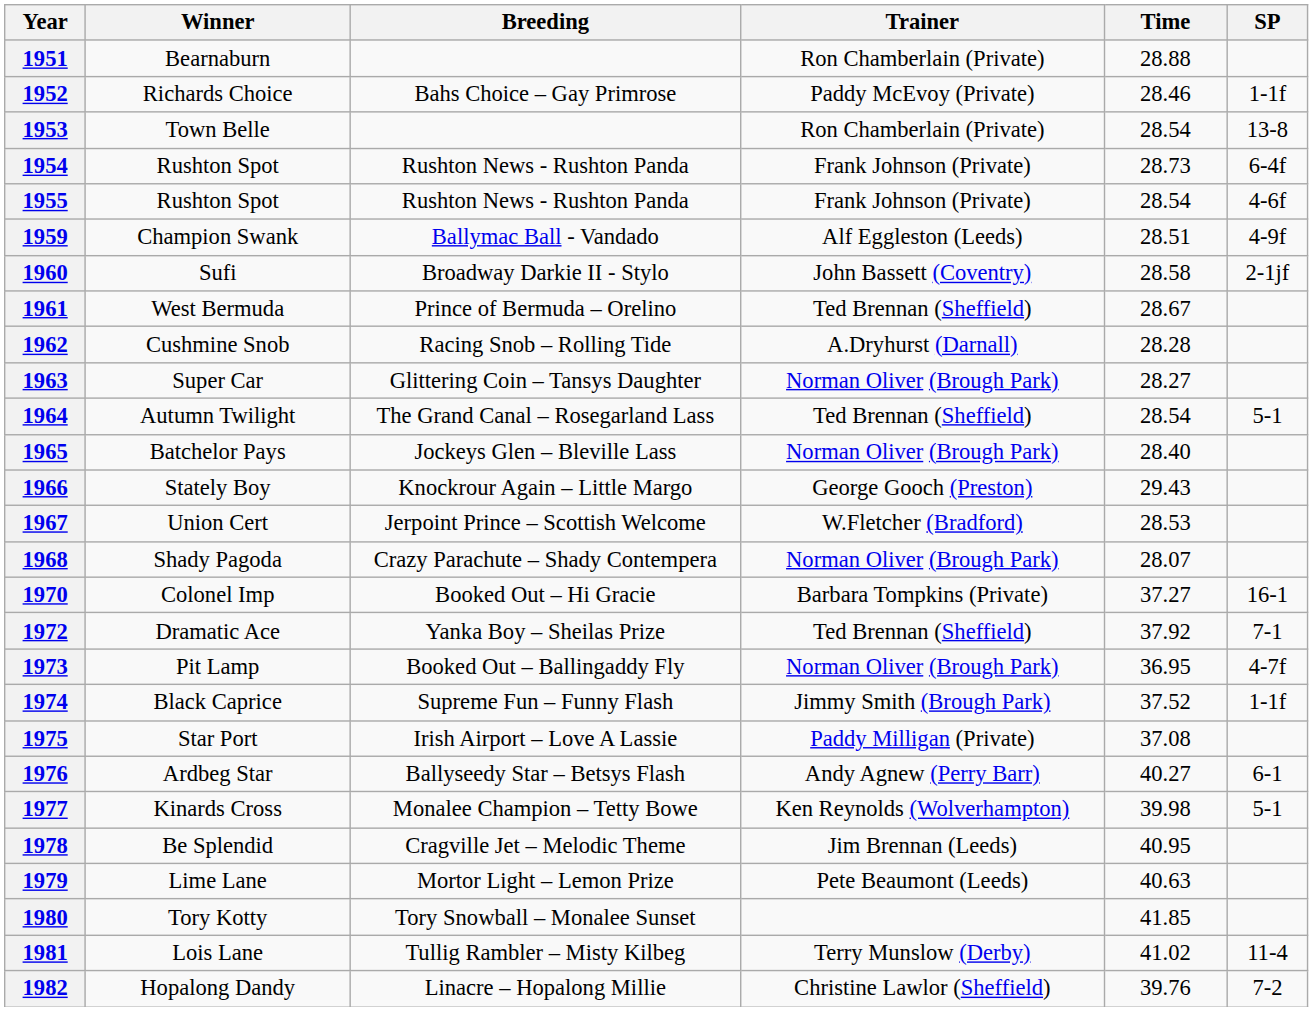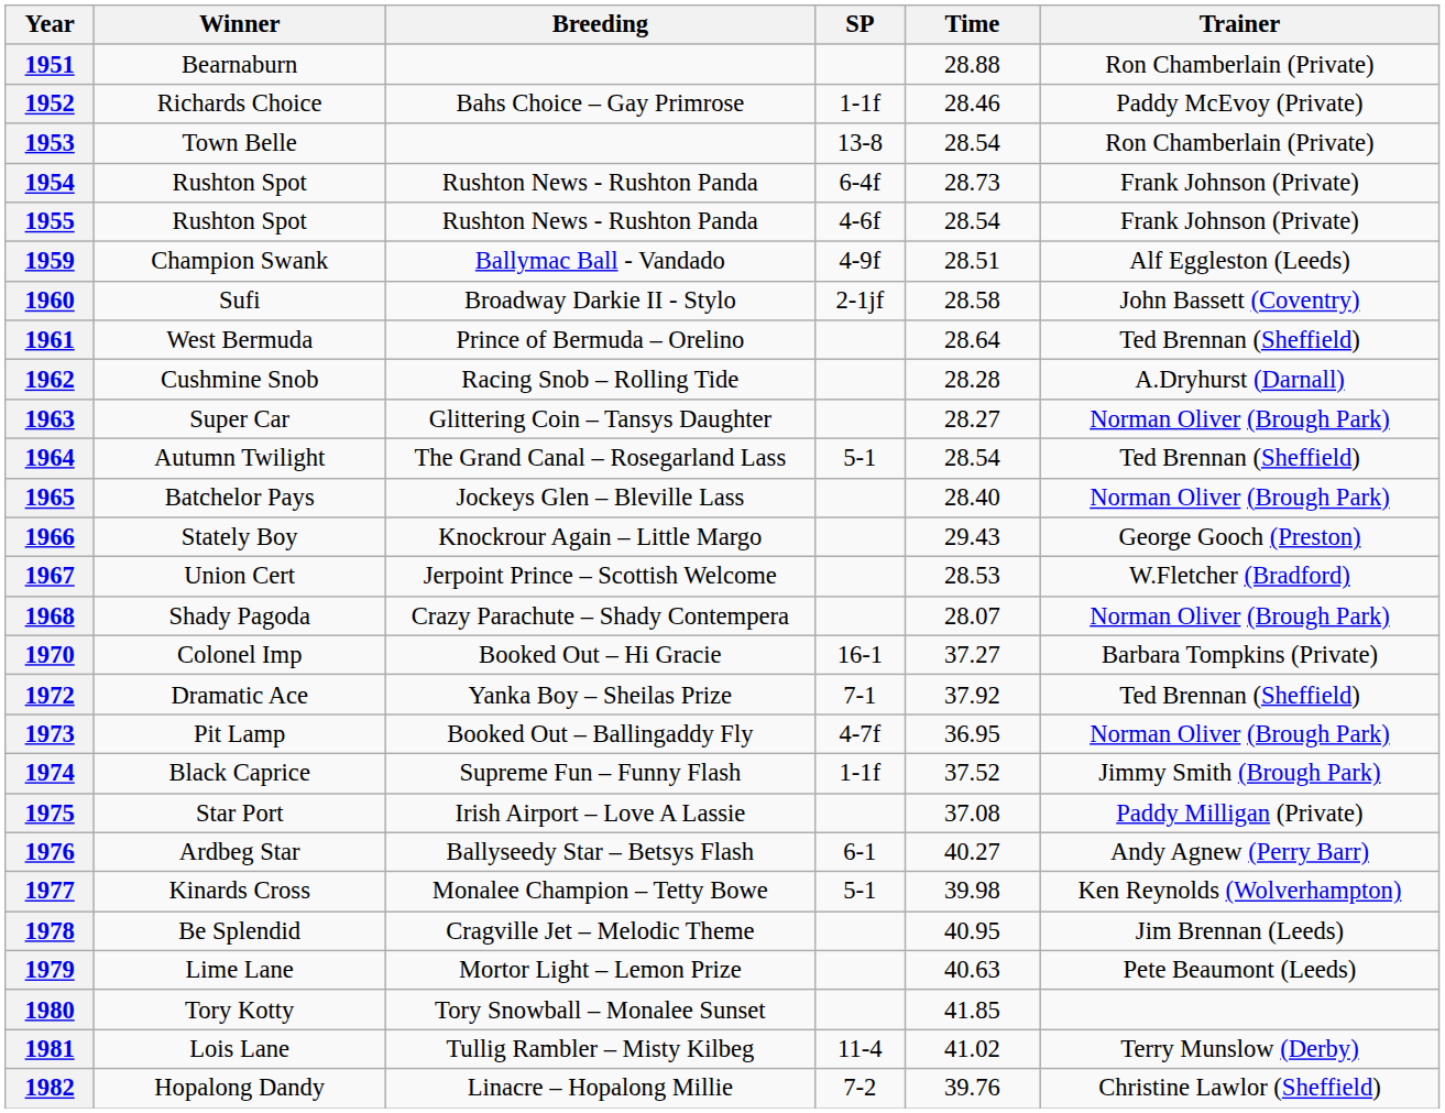 <table class="wikitable" style="text-align:center">
 <tr>
 <th width=50>Year</th>
 <th width=180>Winner</th>
 <th width=270>Breeding</th>
+<th width=50>SP</th>
+<th width=80>Time</th>
 <th width=250>Trainer</th>
-<th width=80>Time</th>
-<th width=50>SP</th>
 </tr>
 <tr>
 <th><a href='#'>1951</a></th>
 <td>Bearnaburn</td>
 <td></td>
+<td></td>
+<td>28.88</td>
 <td>Ron Chamberlain (Private)</td>
-<td>28.88</td>
-<td></td>
 </tr>
 <tr>
 <th><a href='#'>1952</a></th>
 <td>Richards Choice</td>
 <td>Bahs Choice – Gay Primrose</td>
+<td>1-1f</td>
+<td>28.46</td>
 <td>Paddy McEvoy (Private)</td>
-<td>28.46</td>
-<td>1-1f</td>
 </tr>
 <tr>
 <th><a href='#'>1953</a></th>
 <td>Town Belle</td>
 <td></td>
+<td>13-8</td>
+<td>28.54</td>
 <td>Ron Chamberlain (Private)</td>
-<td>28.54</td>
-<td>13-8</td>
 </tr>
 <tr>
 <th><a href='#'>1954</a></th>
 <td>Rushton Spot</td>
 <td>Rushton News - Rushton Panda</td>
+<td>6-4f</td>
+<td>28.73</td>
 <td>Frank Johnson (Private)</td>
-<td>28.73</td>
-<td>6-4f</td>
 </tr>
 <tr>
 <th><a href='#'>1955</a></th>
 <td>Rushton Spot</td>
 <td>Rushton News - Rushton Panda</td>
+<td>4-6f</td>
+<td>28.54</td>
 <td>Frank Johnson (Private)</td>
-<td>28.54</td>
-<td>4-6f</td>
 </tr>
 <tr>
 <th><a href='#'>1959</a></th>
 <td>Champion Swank</td>
 <td><a href='#'>Ballymac Ball</a> - Vandado</td>
+<td>4-9f</td>
+<td>28.51</td>
 <td>Alf Eggleston (Leeds)</td>
-<td>28.51</td>
-<td>4-9f</td>
 </tr>
 <tr>
 <th><a href='#'>1960</a></th>
 <td>Sufi</td>
 <td>Broadway Darkie II - Stylo</td>
+<td>2-1jf</td>
+<td>28.58</td>
 <td>John Bassett <a href='#'>(Coventry)</a></td>
-<td>28.58</td>
-<td>2-1jf</td>
 </tr>
 <tr>
 <th><a href='#'>1961</a></th>
 <td>West Bermuda</td>
 <td>Prince of Bermuda – Orelino</td>
+<td></td>
+<td>28.64</td>
 <td>Ted Brennan (<a href='#'>Sheffield</a>)</td>
-<td>28.67</td>
-<td></td>
 </tr>
 <tr>
 <th><a href='#'>1962</a></th>
 <td>Cushmine Snob</td>
 <td>Racing Snob – Rolling Tide</td>
+<td></td>
+<td>28.28</td>
 <td>A.Dryhurst <a href='#'>(Darnall)</a></td>
-<td>28.28</td>
-<td></td>
 </tr>
 <tr>
 <th><a href='#'>1963</a></th>
 <td>Super Car</td>
 <td>Glittering Coin – Tansys Daughter</td>
+<td></td>
+<td>28.27</td>
 <td><a href='#'>Norman Oliver</a> <a href='#'>(Brough Park)</a></td>
-<td>28.27</td>
-<td></td>
 </tr>
 <tr>
 <th><a href='#'>1964</a></th>
 <td>Autumn Twilight</td>
 <td>The Grand Canal – Rosegarland Lass</td>
+<td>5-1</td>
+<td>28.54</td>
 <td>Ted Brennan (<a href='#'>Sheffield</a>)</td>
-<td>28.54</td>
-<td>5-1</td>
 </tr>
 <tr>
 <th><a href='#'>1965</a></th>
 <td>Batchelor Pays</td>
 <td>Jockeys Glen – Bleville Lass</td>
+<td></td>
+<td>28.40</td>
 <td><a href='#'>Norman Oliver</a> <a href='#'>(Brough Park)</a></td>
-<td>28.40</td>
-<td></td>
 </tr>
 <tr>
 <th><a href='#'>1966</a></th>
 <td>Stately Boy</td>
 <td>Knockrour Again – Little Margo</td>
+<td></td>
+<td>29.43</td>
 <td>George Gooch <a href='#'>(Preston)</a></td>
-<td>29.43</td>
-<td></td>
 </tr>
 <tr>
 <th><a href='#'>1967</a></th>
 <td>Union Cert</td>
 <td>Jerpoint Prince – Scottish Welcome</td>
+<td></td>
+<td>28.53</td>
 <td>W.Fletcher <a href='#'>(Bradford)</a></td>
-<td>28.53</td>
-<td></td>
 </tr>
 <tr>
 <th><a href='#'>1968</a></th>
 <td>Shady Pagoda</td>
 <td>Crazy Parachute – Shady Contempera</td>
+<td></td>
+<td>28.07</td>
 <td><a href='#'>Norman Oliver</a> <a href='#'>(Brough Park)</a></td>
-<td>28.07</td>
-<td></td>
 </tr>
 <tr>
 <th><a href='#'>1970</a></th>
 <td>Colonel Imp</td>
 <td>Booked Out – Hi Gracie</td>
+<td>16-1</td>
+<td>37.27</td>
 <td>Barbara Tompkins (Private)</td>
-<td>37.27</td>
-<td>16-1</td>
 </tr>
 <tr>
 <th><a href='#'>1972</a></th>
 <td>Dramatic Ace</td>
 <td>Yanka Boy – Sheilas Prize</td>
+<td>7-1</td>
+<td>37.92</td>
 <td>Ted Brennan (<a href='#'>Sheffield</a>)</td>
-<td>37.92</td>
-<td>7-1</td>
 </tr>
 <tr>
 <th><a href='#'>1973</a></th>
 <td>Pit Lamp</td>
 <td>Booked Out – Ballingaddy Fly</td>
+<td>4-7f</td>
+<td>36.95</td>
 <td><a href='#'>Norman Oliver</a> <a href='#'>(Brough Park)</a></td>
-<td>36.95</td>
-<td>4-7f</td>
 </tr>
 <tr>
 <th><a href='#'>1974</a></th>
 <td>Black Caprice</td>
 <td>Supreme Fun – Funny Flash</td>
+<td>1-1f</td>
+<td>37.52</td>
 <td>Jimmy Smith <a href='#'>(Brough Park)</a></td>
-<td>37.52</td>
-<td>1-1f</td>
 </tr>
 <tr>
 <th><a href='#'>1975</a></th>
 <td>Star Port</td>
 <td>Irish Airport – Love A Lassie</td>
+<td></td>
+<td>37.08</td>
 <td><a href='#'>Paddy Milligan</a> (Private)</td>
-<td>37.08</td>
-<td></td>
 </tr>
 <tr>
 <th><a href='#'>1976</a></th>
 <td>Ardbeg Star</td>
 <td>Ballyseedy Star – Betsys Flash</td>
+<td>6-1</td>
+<td>40.27</td>
 <td>Andy Agnew <a href='#'>(Perry Barr)</a></td>
-<td>40.27</td>
-<td>6-1</td>
 </tr>
 <tr>
 <th><a href='#'>1977</a></th>
 <td>Kinards Cross</td>
 <td>Monalee Champion – Tetty Bowe</td>
+<td>5-1</td>
+<td>39.98</td>
 <td>Ken Reynolds <a href='#'>(Wolverhampton)</a></td>
-<td>39.98</td>
-<td>5-1</td>
 </tr>
 <tr>
 <th><a href='#'>1978</a></th>
 <td>Be Splendid</td>
 <td>Cragville Jet – Melodic Theme</td>
+<td></td>
+<td>40.95</td>
 <td>Jim Brennan (Leeds)</td>
-<td>40.95</td>
-<td></td>
 </tr>
 <tr>
 <th><a href='#'>1979</a></th>
 <td>Lime Lane</td>
 <td>Mortor Light – Lemon Prize</td>
+<td></td>
+<td>40.63</td>
 <td>Pete Beaumont (Leeds)</td>
-<td>40.63</td>
-<td></td>
 </tr>
 <tr>
 <th><a href='#'>1980</a></th>
 <td>Tory Kotty</td>
 <td>Tory Snowball – Monalee Sunset</td>
 <td></td>
 <td>41.85</td>
 <td></td>
 </tr>
 <tr>
 <th><a href='#'>1981</a></th>
 <td>Lois Lane</td>
 <td>Tullig Rambler – Misty Kilbeg</td>
+<td>11-4</td>
+<td>41.02</td>
 <td>Terry Munslow <a href='#'>(Derby)</a></td>
-<td>41.02</td>
-<td>11-4</td>
 </tr>
 <tr>
 <th><a href='#'>1982</a></th>
 <td>Hopalong Dandy</td>
 <td>Linacre – Hopalong Millie</td>
+<td>7-2</td>
+<td>39.76</td>
 <td>Christine Lawlor (<a href='#'>Sheffield</a>)</td>
-<td>39.76</td>
-<td>7-2</td>
 </tr>
 </table>
